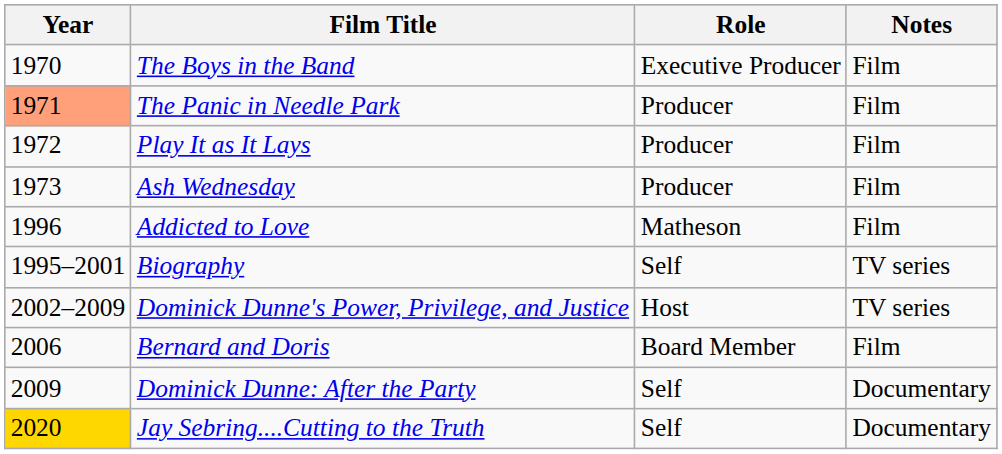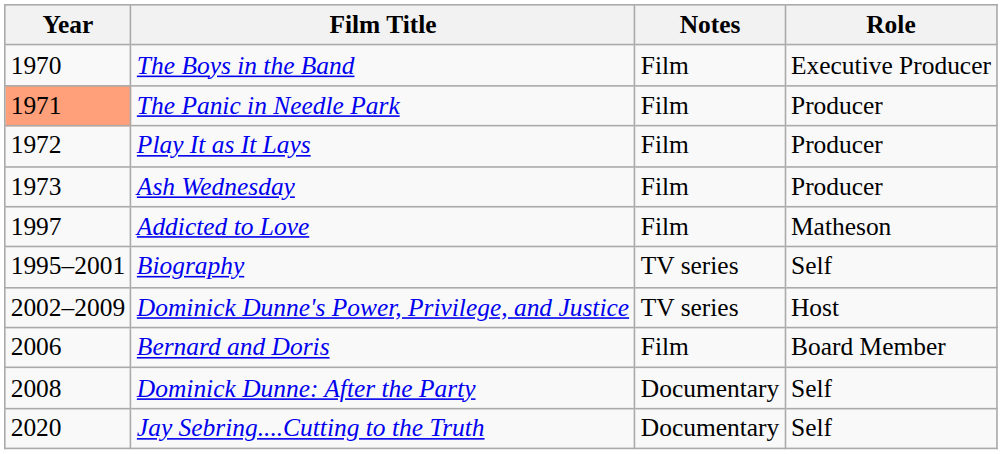 <table class="wikitable sortable">
 <tr>
 <th>Year</th>
 <th>Film Title</th>
+<th>Notes</th>
 <th>Role</th>
-<th>Notes</th>
 </tr>
 <tr>
 <td>1970</td>
 <td><em><a href='#'>The Boys in the Band</a></em></td>
+<td>Film</td>
 <td>Executive Producer</td>
-<td>Film</td>
 </tr>
 <tr>
 <td style="background: lightsalmon;">1971</td>
 <td><em><a href='#'>The Panic in Needle Park</a></em></td>
+<td>Film</td>
 <td>Producer</td>
-<td>Film</td>
 </tr>
 <tr>
 <td>1972</td>
 <td><em><a href='#'>Play It as It Lays</a></em></td>
+<td>Film</td>
 <td>Producer</td>
-<td>Film</td>
 </tr>
 <tr>
 <td>1973</td>
 <td><em><a href='#'>Ash Wednesday</a></em></td>
+<td>Film</td>
 <td>Producer</td>
-<td>Film</td>
 </tr>
 <tr>
-<td>1996</td>
+<td>1997</td>
 <td><em><a href='#'>Addicted to Love</a></em></td>
+<td>Film</td>
 <td>Matheson</td>
-<td>Film</td>
 </tr>
 <tr>
 <td>1995–2001</td>
 <td><em><a href='#'>Biography</a></em></td>
+<td>TV series</td>
 <td>Self</td>
-<td>TV series</td>
 </tr>
 <tr>
 <td>2002–2009</td>
 <td><em><a href='#'>Dominick Dunne's Power, Privilege, and Justice</a></em></td>
+<td>TV series</td>
 <td>Host</td>
-<td>TV series</td>
 </tr>
 <tr>
 <td>2006</td>
 <td><em><a href='#'>Bernard and Doris</a></em></td>
+<td>Film</td>
 <td>Board Member</td>
-<td>Film</td>
 </tr>
 <tr>
-<td>2009</td>
+<td>2008</td>
 <td><em><a href='#'>Dominick Dunne: After the Party</a></em></td>
+<td>Documentary</td>
 <td>Self</td>
-<td>Documentary</td>
 </tr>
 <tr>
-<td style="background: gold;">2020</td>
+<td>2020</td>
 <td><em><a href='#'>Jay Sebring....Cutting to the Truth</a></em></td>
+<td>Documentary</td>
 <td>Self</td>
-<td>Documentary</td>
 </tr>
 </table>
